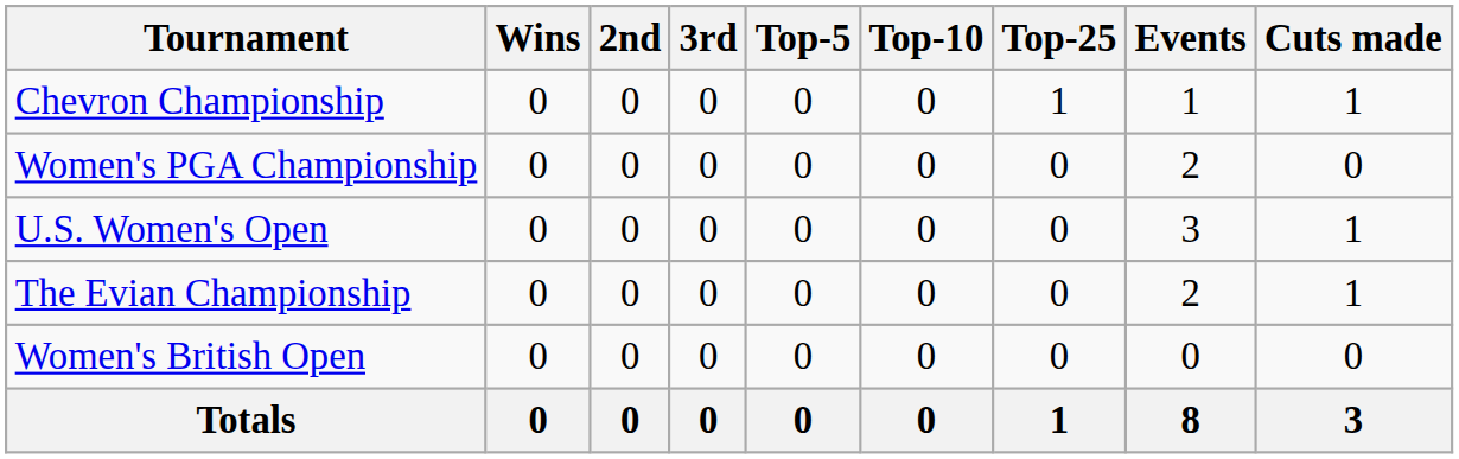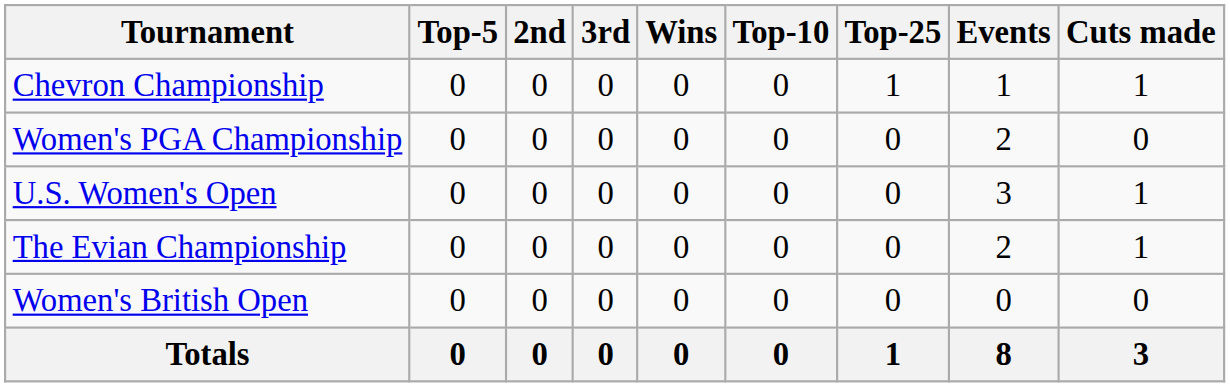 <table class="wikitable" style="text-align:center; font-size: 95%;">
 <tr>
 <th>Tournament</th>
-<th>Wins</th>
+<th>Top-5</th>
 <th>2nd</th>
 <th>3rd</th>
-<th>Top-5</th>
+<th>Wins</th>
 <th>Top-10</th>
 <th>Top-25</th>
 <th>Events</th>
 <th>Cuts made</th>
 </tr>
 <tr>
 <td align=left><a href='#'>Chevron Championship</a></td>
 <td>0</td>
 <td>0</td>
 <td>0</td>
 <td>0</td>
 <td>0</td>
 <td>1</td>
 <td>1</td>
 <td>1</td>
 </tr>
 <tr>
 <td align=left><a href='#'>Women's PGA Championship</a></td>
 <td>0</td>
 <td>0</td>
 <td>0</td>
 <td>0</td>
 <td>0</td>
 <td>0</td>
 <td>2</td>
 <td>0</td>
 </tr>
 <tr>
 <td align=left><a href='#'>U.S. Women's Open</a></td>
 <td>0</td>
 <td>0</td>
 <td>0</td>
 <td>0</td>
 <td>0</td>
 <td>0</td>
 <td>3</td>
 <td>1</td>
 </tr>
 <tr>
 <td align=left><a href='#'>The Evian Championship</a></td>
 <td>0</td>
 <td>0</td>
 <td>0</td>
 <td>0</td>
 <td>0</td>
 <td>0</td>
 <td>2</td>
 <td>1</td>
 </tr>
 <tr>
 <td align=left><a href='#'>Women's British Open</a></td>
 <td>0</td>
 <td>0</td>
 <td>0</td>
 <td>0</td>
 <td>0</td>
 <td>0</td>
 <td>0</td>
 <td>0</td>
 </tr>
 <tr>
 <th>Totals</th>
 <th>0</th>
 <th>0</th>
 <th>0</th>
 <th>0</th>
 <th>0</th>
 <th>1</th>
 <th>8</th>
 <th>3</th>
 </tr>
 </table>
